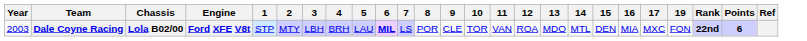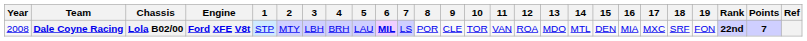 <table class="wikitable" style="text-align:center; font-size:90%">
 <tr>
 <th>Year</th>
 <th>Team</th>
 <th>Chassis</th>
 <th>Engine</th>
 <th>1</th>
 <th>2</th>
 <th>3</th>
 <th>4</th>
 <th>5</th>
 <th>6</th>
 <th>7</th>
 <th>8</th>
 <th>9</th>
 <th>10</th>
 <th>11</th>
 <th>12</th>
 <th>13</th>
 <th>14</th>
 <th>15</th>
 <th>16</th>
 <th>17</th>
+<th>18</th>
 <th>19</th>
 <th>Rank</th>
 <th>Points</th>
 <th>Ref</th>
 </tr>
 <tr>
-<td><a href='#'>2003</a></td>
+<td><a href='#'>2008</a></td>
 <th><a href='#'>Dale Coyne Racing</a></th>
 <th><a href='#'>Lola</a> B02/00</th>
 <th><a href='#'>Ford</a> <a href='#'>XFE</a> <a href='#'>V8</a><a href='#'>t</a></th>
 <td style="background:#CFEAFF;"><a href='#'>STP</a><br></td>
 <td style="background:#CFCFFF;"><a href='#'>MTY</a><br></td>
 <td style="background:#CFCFFF;"><a href='#'>LBH</a><br></td>
 <td style="background:#CFCFFF;"><a href='#'>BRH</a><br></td>
 <td style="background:#CFCFFF;"><a href='#'>LAU</a><br></td>
 <td style="background:#EFCFFF;"><strong><a href='#'>MIL</a><br></strong></td>
 <td style="background:#CFCFFF;"><a href='#'>LS</a><br></td>
 <td><a href='#'>POR</a></td>
 <td><a href='#'>CLE</a></td>
 <td><a href='#'>TOR</a></td>
 <td><a href='#'>VAN</a></td>
 <td><a href='#'>ROA</a></td>
 <td><a href='#'>MDO</a></td>
 <td><a href='#'>MTL</a></td>
 <td><a href='#'>DEN</a></td>
 <td><a href='#'>MIA</a></td>
 <td><a href='#'>MXC</a></td>
+<td><a href='#'>SRF</a></td>
 <td><a href='#'>FON</a></td>
 <td style="background:#CFCFFF;"><strong>22nd</strong></td>
-<td style="background:#CFCFFF;"><strong>6</strong></td>
+<td style="background:#CFCFFF;"><strong>7</strong></td>
 <th></th>
 </tr>
 </table>
